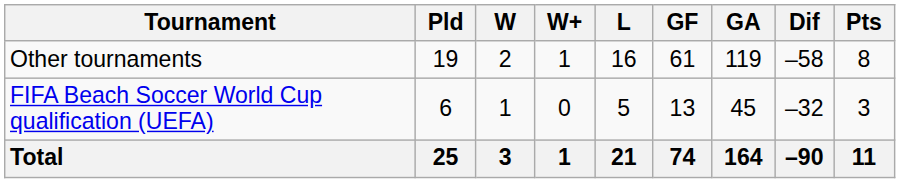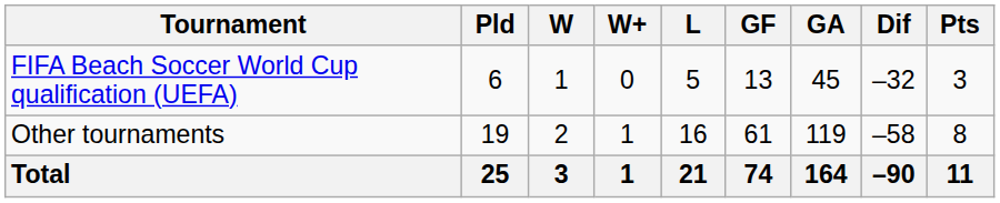 <table class="wikitable sortable" width=70% style="text-align:center">
 <tr>
 <th width=35%>Tournament</th>
 <th width=5%>Pld</th>
 <th width=5%>W</th>
 <th width=5%>W+</th>
 <th width=5%>L</th>
 <th width=5%>GF</th>
 <th width=5%>GA</th>
 <th width=5%>Dif</th>
 <th width=5%>Pts</th>
 </tr>
 <tr>
+<td style="text-align:left;"><a href='#'>FIFA Beach Soccer World Cup qualification (UEFA)</a></td>
+<td>6</td>
+<td>1</td>
+<td>0</td>
+<td>5</td>
+<td>13</td>
+<td>45</td>
+<td>–32</td>
+<td>3</td>
+</tr>
+<tr>
 <td style="text-align:left;">Other tournaments</td>
 <td>19</td>
 <td>2</td>
 <td>1</td>
 <td>16</td>
 <td>61</td>
 <td>119</td>
 <td>–58</td>
 <td>8</td>
-</tr>
-<tr>
-<td style="text-align:left;"><a href='#'>FIFA Beach Soccer World Cup qualification (UEFA)</a></td>
-<td>6</td>
-<td>1</td>
-<td>0</td>
-<td>5</td>
-<td>13</td>
-<td>45</td>
-<td>–32</td>
-<td>3</td>
 </tr>
 <tr>
 <th style="text-align:left;"><strong>Total</strong></th>
 <th>25</th>
 <th>3</th>
 <th>1</th>
 <th>21</th>
 <th>74</th>
 <th>164</th>
 <th>–90</th>
 <th>11</th>
 </tr>
 </table>
